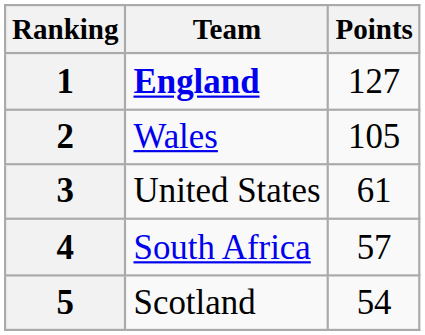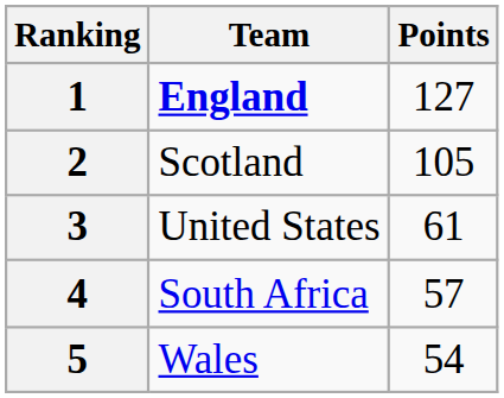 <table class="wikitable">
 <tr style="font-size:10pt;font-weight:bold">
 <th>Ranking</th>
 <th>Team</th>
 <th>Points</th>
 </tr>
 <tr>
 <th>1</th>
 <td> <strong><a href='#'>England</a></strong></td>
 <td align=center>127</td>
 </tr>
 <tr>
 <th>2</th>
-<td> <a href='#'>Wales</a></td>
+<td> Scotland</td>
 <td align=center>105</td>
 </tr>
 <tr>
 <th>3</th>
 <td> United States</td>
 <td align=center>61</td>
 </tr>
 <tr>
 <th>4</th>
 <td> <a href='#'>South Africa</a></td>
 <td align=center>57</td>
 </tr>
 <tr>
 <th>5</th>
-<td> Scotland</td>
+<td> <a href='#'>Wales</a></td>
 <td align=center>54</td>
 </tr>
 </table>
